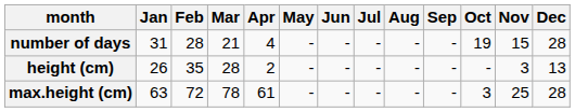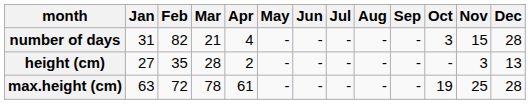 <table class="wikitable" style="text-align:right;">
 <tr>
 <th>month</th>
 <th>Jan</th>
 <th>Feb</th>
 <th>Mar</th>
 <th>Apr</th>
 <th>May</th>
 <th>Jun</th>
 <th>Jul</th>
 <th>Aug</th>
 <th>Sep</th>
 <th>Oct</th>
 <th>Nov</th>
 <th>Dec</th>
 </tr>
 <tr>
 <th>number of days</th>
 <td>31</td>
-<td>28</td>
+<td>82</td>
 <td>21</td>
 <td>4</td>
 <td>-</td>
 <td>-</td>
 <td>-</td>
 <td>-</td>
 <td>-</td>
-<td>19</td>
+<td>3</td>
 <td>15</td>
 <td>28</td>
 </tr>
 <tr>
 <th>height (cm)</th>
-<td>26</td>
+<td>27</td>
 <td>35</td>
 <td>28</td>
 <td>2</td>
 <td>-</td>
 <td>-</td>
 <td>-</td>
 <td>-</td>
 <td>-</td>
 <td>-</td>
 <td>3</td>
 <td>13</td>
 </tr>
 <tr>
 <th>max.height (cm)</th>
 <td>63</td>
 <td>72</td>
 <td>78</td>
 <td>61</td>
 <td>-</td>
 <td>-</td>
 <td>-</td>
 <td>-</td>
 <td>-</td>
-<td>3</td>
+<td>19</td>
 <td>25</td>
 <td>28</td>
 </tr>
 </table>
